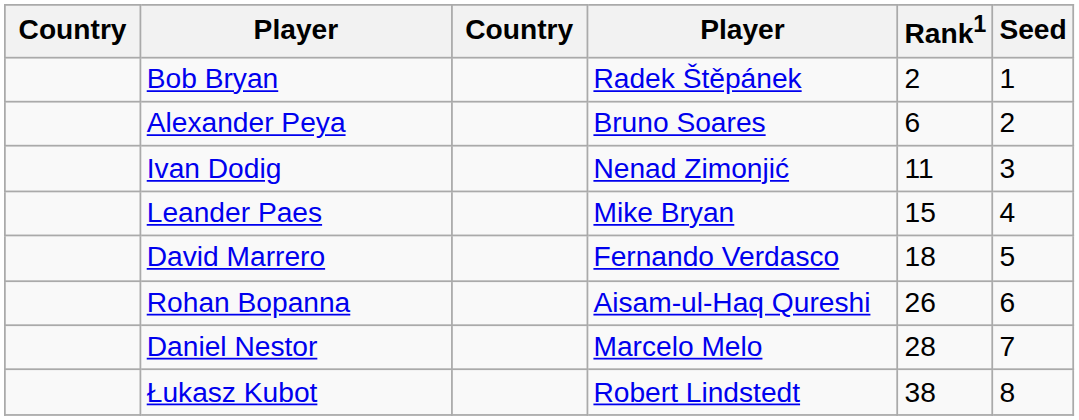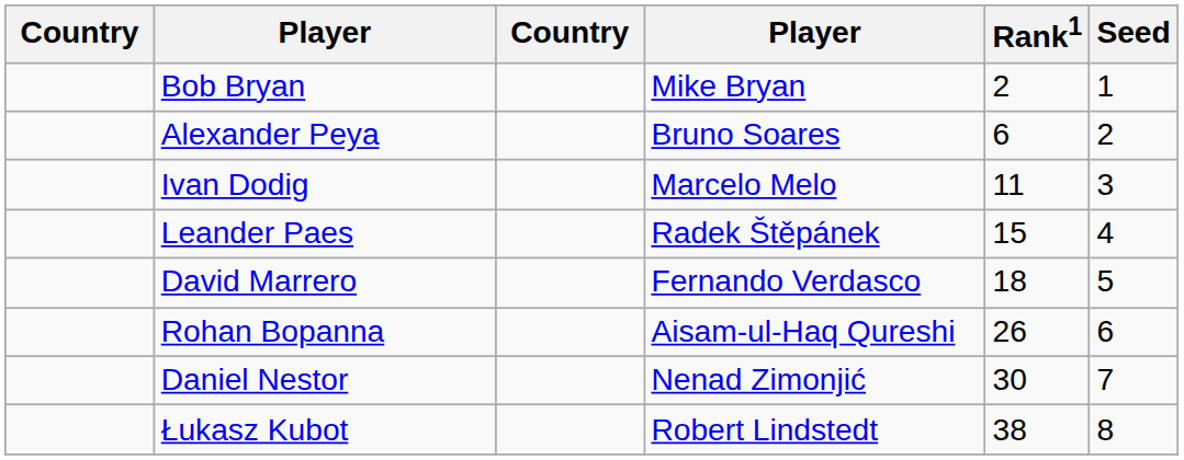 <table class="sortable wikitable">
 <tr>
 <th width="70">Country</th>
 <th width="175">Player</th>
 <th width="70">Country</th>
 <th width="175">Player</th>
 <th>Rank<sup>1</sup></th>
 <th>Seed</th>
 </tr>
 <tr>
 <td></td>
 <td><a href='#'>Bob Bryan</a></td>
 <td></td>
-<td><a href='#'>Radek Štěpánek</a></td>
+<td><a href='#'>Mike Bryan</a></td>
 <td>2</td>
 <td>1</td>
 </tr>
 <tr>
 <td></td>
 <td><a href='#'>Alexander Peya</a></td>
 <td></td>
 <td><a href='#'>Bruno Soares</a></td>
 <td>6</td>
 <td>2</td>
 </tr>
 <tr>
 <td></td>
 <td><a href='#'>Ivan Dodig</a></td>
 <td></td>
-<td><a href='#'>Nenad Zimonjić</a></td>
+<td><a href='#'>Marcelo Melo</a></td>
 <td>11</td>
 <td>3</td>
 </tr>
 <tr>
 <td></td>
 <td><a href='#'>Leander Paes</a></td>
 <td></td>
-<td><a href='#'>Mike Bryan</a></td>
+<td><a href='#'>Radek Štěpánek</a></td>
 <td>15</td>
 <td>4</td>
 </tr>
 <tr>
 <td></td>
 <td><a href='#'>David Marrero</a></td>
 <td></td>
 <td><a href='#'>Fernando Verdasco</a></td>
 <td>18</td>
 <td>5</td>
 </tr>
 <tr>
 <td></td>
 <td><a href='#'>Rohan Bopanna</a></td>
 <td></td>
 <td><a href='#'>Aisam-ul-Haq Qureshi</a></td>
 <td>26</td>
 <td>6</td>
 </tr>
 <tr>
 <td></td>
 <td><a href='#'>Daniel Nestor</a></td>
 <td></td>
-<td><a href='#'>Marcelo Melo</a></td>
-<td>28</td>
+<td><a href='#'>Nenad Zimonjić</a></td>
+<td>30</td>
 <td>7</td>
 </tr>
 <tr>
 <td></td>
 <td><a href='#'>Łukasz Kubot</a></td>
 <td></td>
 <td><a href='#'>Robert Lindstedt</a></td>
 <td>38</td>
 <td>8</td>
 </tr>
 </table>
